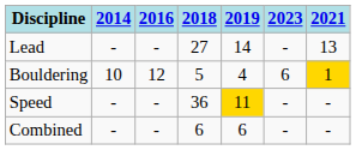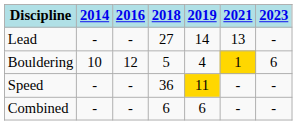 <table class="wikitable" style="text-align: center">
 <tr>
 <th style="background: #b0e0e6">Discipline</th>
 <th style="background: #b0e0e6"><a href='#'>2014</a></th>
 <th style="background: #b0e0e6"><a href='#'>2016</a></th>
 <th style="background: #b0e0e6"><a href='#'>2018</a></th>
 <th style="background: #b0e0e6"><a href='#'>2019</a></th>
+<th style="background: #b0e0e6"><a href='#'>2021</a></th>
 <th style="background: #b0e0e6"><a href='#'>2023</a></th>
-<th style="background: #b0e0e6"><a href='#'>2021</a></th>
 </tr>
 <tr>
 <td align="left">Lead</td>
 <td>-</td>
 <td>-</td>
 <td>27</td>
 <td>14</td>
+<td>13</td>
 <td>-</td>
-<td>13</td>
 </tr>
 <tr>
 <td align="left">Bouldering</td>
 <td>10</td>
 <td>12</td>
 <td>5</td>
 <td>4</td>
+<td style="background: gold">1</td>
 <td>6</td>
-<td style="background: gold">1</td>
 </tr>
 <tr>
 <td align="left">Speed</td>
 <td>-</td>
 <td>-</td>
 <td>36</td>
 <td style="background: gold;">11</td>
 <td>-</td>
 <td>-</td>
 </tr>
 <tr>
 <td align="left">Combined</td>
 <td>-</td>
 <td>-</td>
 <td>6</td>
 <td>6</td>
 <td>-</td>
 <td>-</td>
 </tr>
 </table>
